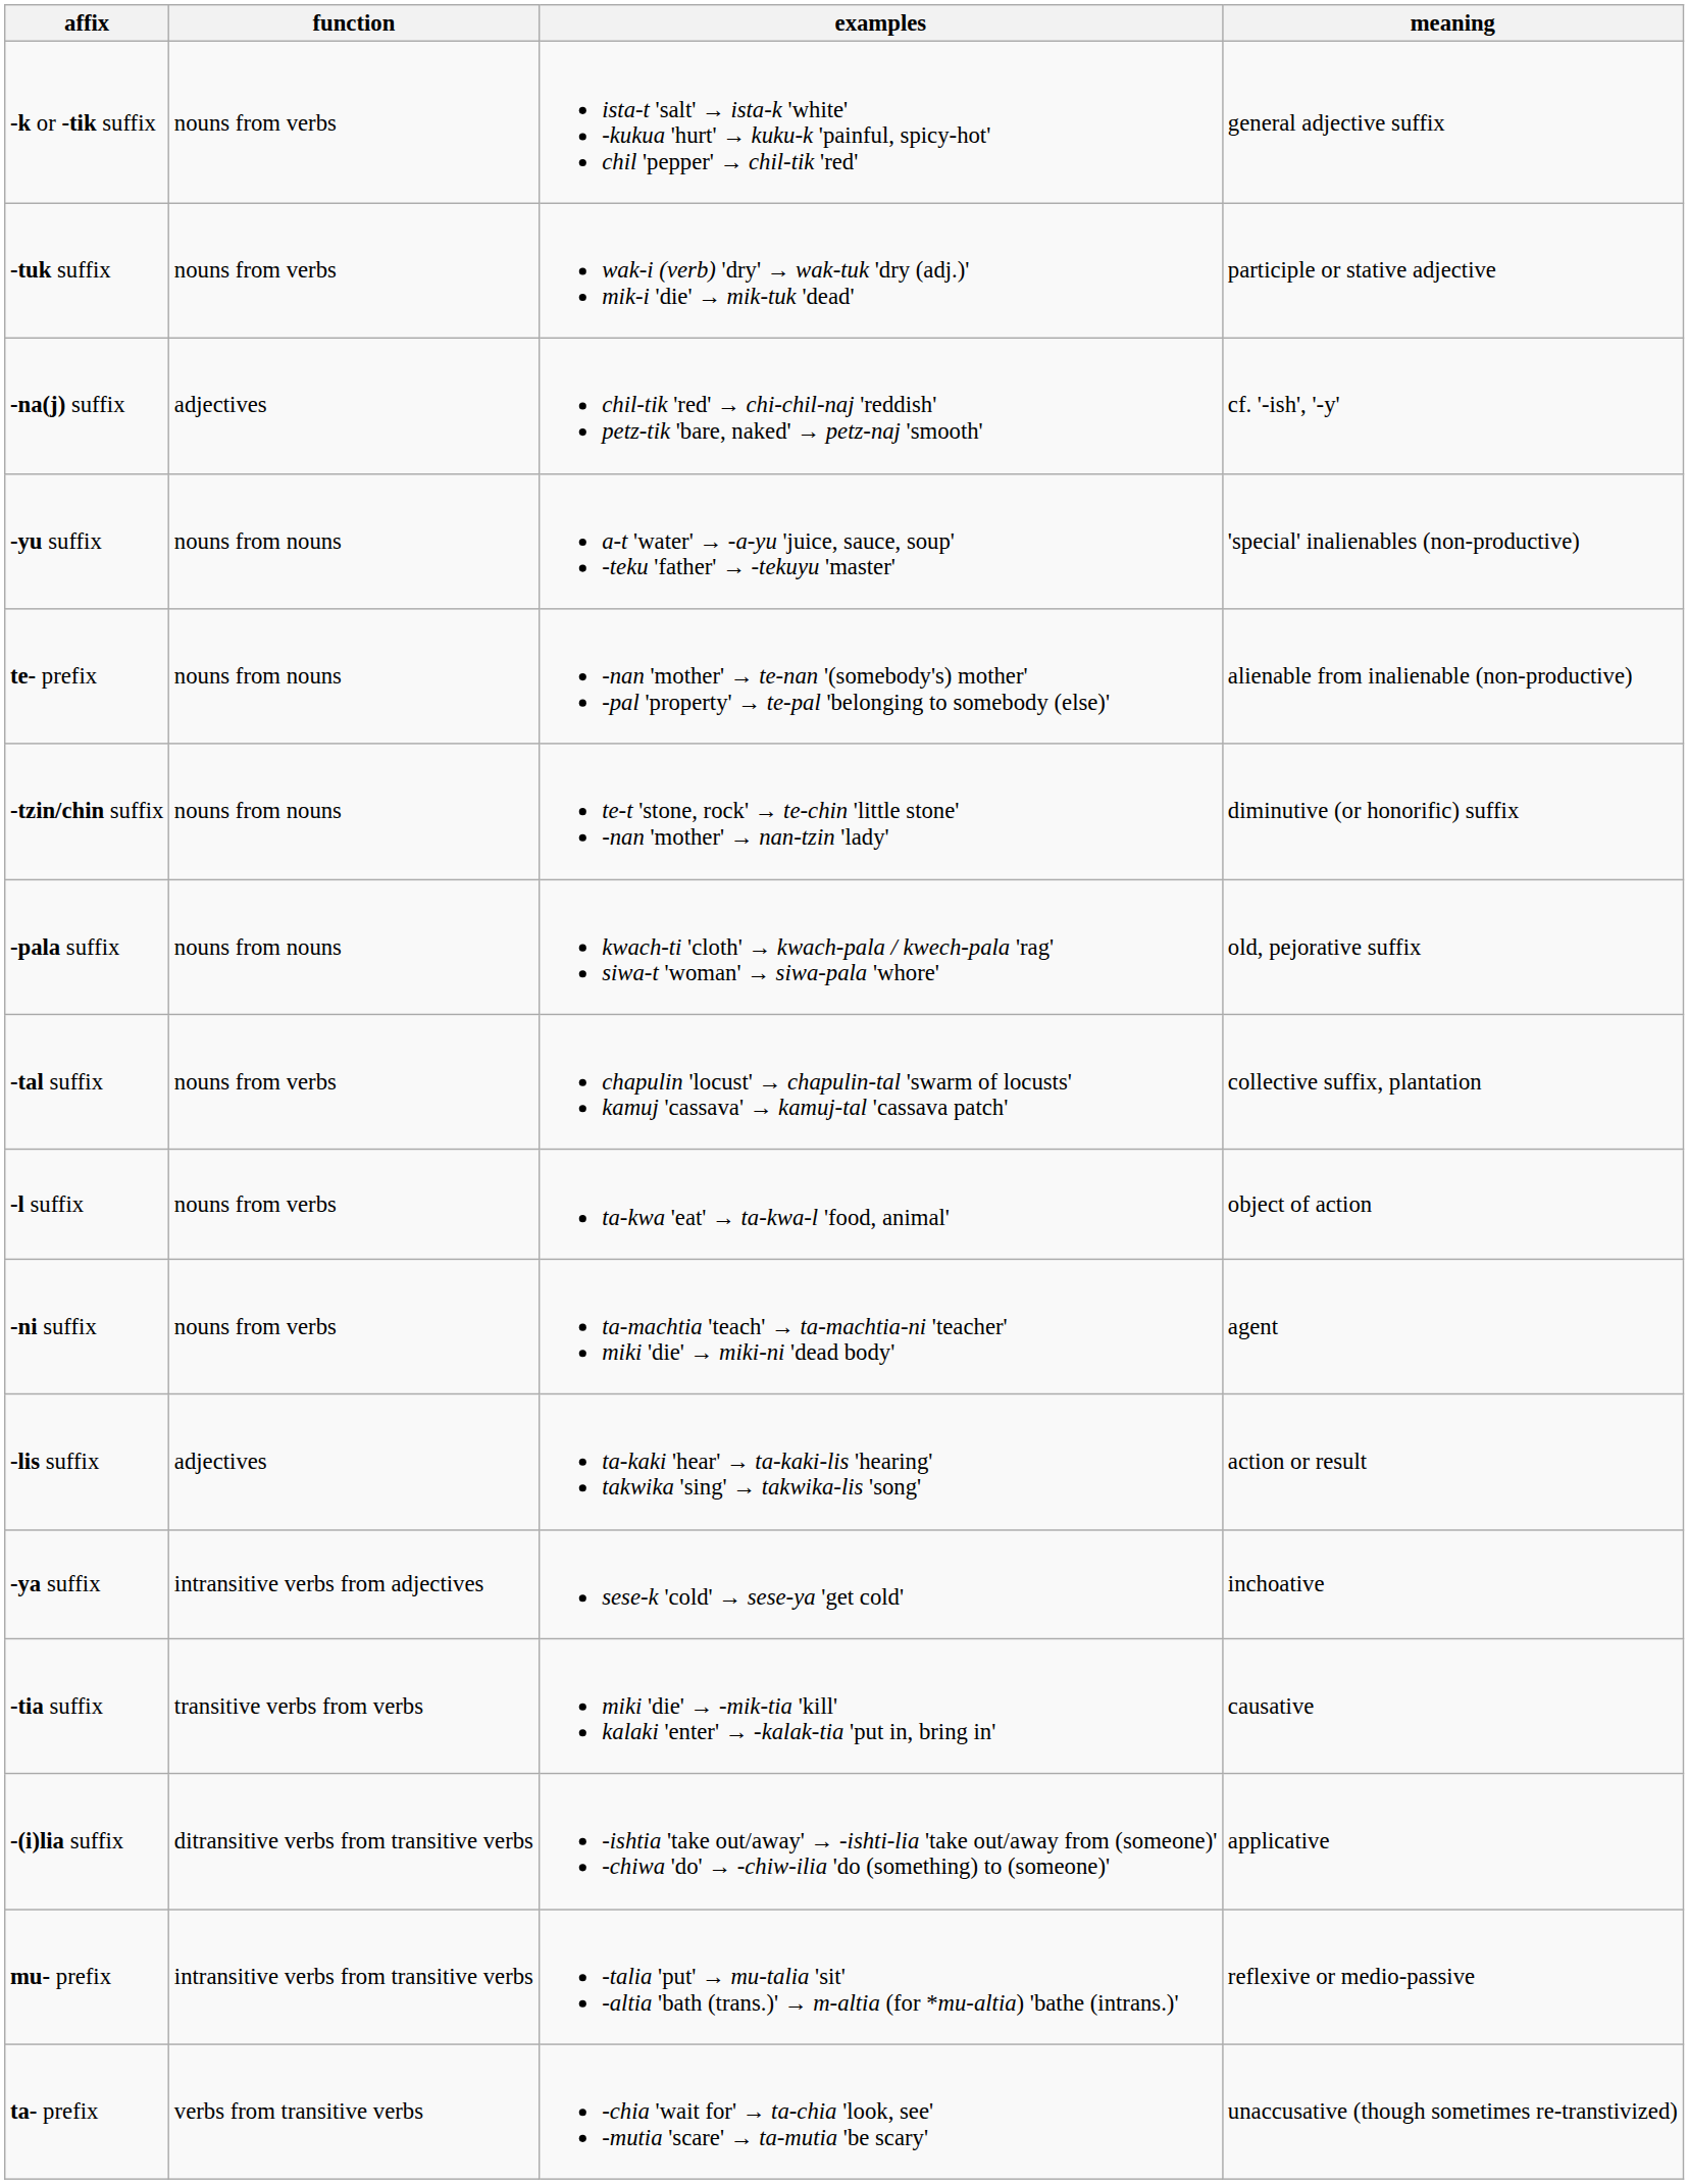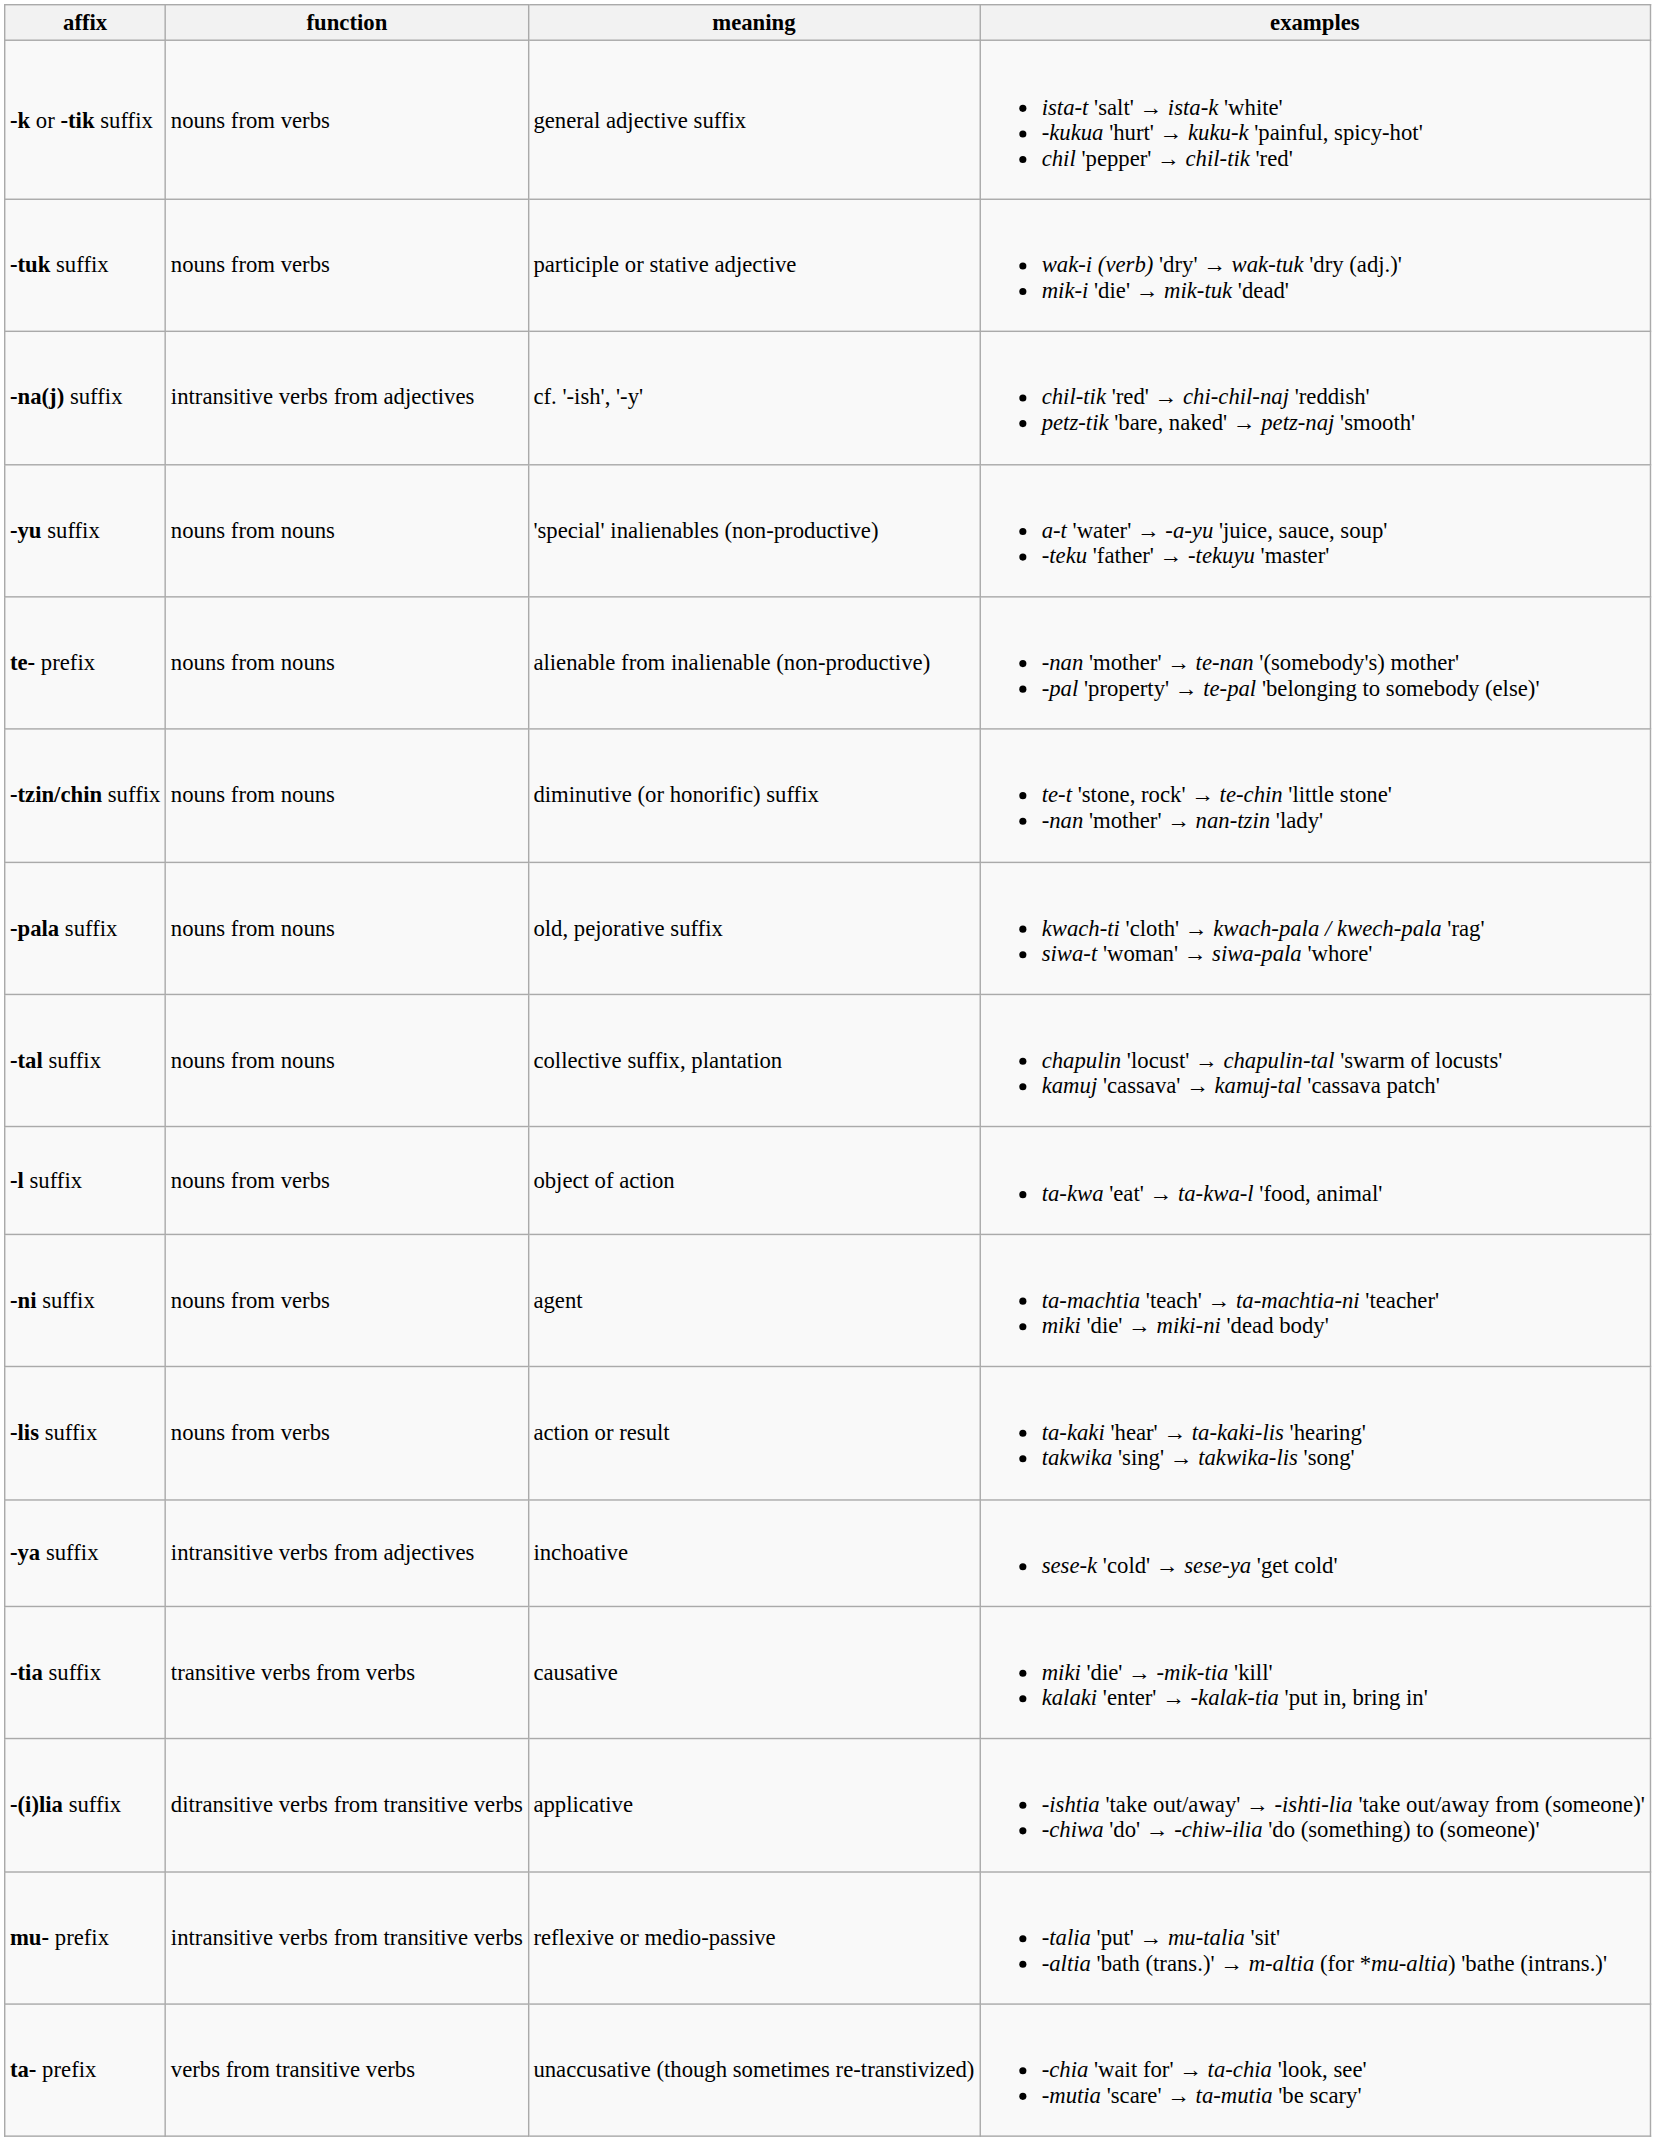 <table class=wikitable>
 <tr>
 <th>affix</th>
 <th>function</th>
+<th>meaning</th>
 <th>examples</th>
-<th>meaning</th>
 </tr>
 <tr>
 <td><strong>-k</strong> or <strong>-tik</strong> suffix</td>
 <td>nouns from verbs</td>
+<td>general adjective suffix</td>
 <td><br><ul><li><em>ista-t</em> 'salt' → <em>ista-k</em> 'white'</li><li><em>-kukua</em> 'hurt' → <em>kuku-k</em> 'painful, spicy-hot'</li><li><em>chil</em> 'pepper' → <em>chil-tik</em> 'red'</li></ul></td>
-<td>general adjective suffix</td>
 </tr>
 <tr>
 <td><strong>-tuk</strong> suffix</td>
 <td>nouns from verbs</td>
+<td>participle or stative adjective</td>
 <td><br><ul><li><em>wak-i (verb)</em> 'dry' → <em>wak-tuk</em> 'dry (adj.)'</li><li><em>mik-i</em> 'die' → <em>mik-tuk</em> 'dead'</li></ul></td>
-<td>participle or stative adjective</td>
 </tr>
 <tr>
 <td><strong>-na(j)</strong> suffix</td>
-<td>adjectives</td>
+<td>intransitive verbs from adjectives</td>
+<td>cf. '-ish', '-y'</td>
 <td><br><ul><li><em>chil-tik</em> 'red' → <em>chi-chil-naj</em> 'reddish'</li><li><em>petz-tik</em> 'bare, naked' → <em>petz-naj</em> 'smooth'</li></ul></td>
-<td>cf. '-ish', '-y'</td>
 </tr>
 <tr>
 <td><strong>-yu</strong> suffix</td>
 <td>nouns from nouns</td>
+<td>'special' inalienables (non-productive)</td>
 <td><br><ul><li><em>a-t</em> 'water' → <em>-a-yu</em> 'juice, sauce, soup'</li><li><em>-teku</em> 'father' → <em>-tekuyu</em> 'master'</li></ul></td>
-<td>'special' inalienables (non-productive)</td>
 </tr>
 <tr>
 <td><strong>te-</strong> prefix</td>
 <td>nouns from nouns</td>
+<td>alienable from inalienable (non-productive)</td>
 <td><br><ul><li><em>-nan</em> 'mother' → <em>te-nan</em> '(somebody's) mother'</li><li><em>-pal</em> 'property' → <em>te-pal</em> 'belonging to somebody (else)'</li></ul></td>
-<td>alienable from inalienable (non-productive)</td>
 </tr>
 <tr>
 <td><strong>-tzin/chin</strong> suffix</td>
 <td>nouns from nouns</td>
+<td>diminutive (or honorific) suffix</td>
 <td><br><ul><li><em>te-t</em> 'stone, rock' → <em>te-chin</em> 'little stone'</li><li><em>-nan</em> 'mother' → <em>nan-tzin</em> 'lady'</li></ul></td>
-<td>diminutive (or honorific) suffix</td>
 </tr>
 <tr>
 <td><strong>-pala</strong> suffix</td>
 <td>nouns from nouns</td>
+<td>old, pejorative suffix</td>
 <td><br><ul><li><em>kwach-ti</em> 'cloth' → <em>kwach-pala / kwech-pala</em> 'rag'</li><li><em>siwa-t</em> 'woman' → <em>siwa-pala</em> 'whore'</li></ul></td>
-<td>old, pejorative suffix</td>
 </tr>
 <tr>
 <td><strong>-tal</strong> suffix</td>
-<td>nouns from verbs</td>
+<td>nouns from nouns</td>
+<td>collective suffix, plantation</td>
 <td><br><ul><li><em>chapulin</em> 'locust' → <em>chapulin-tal</em> 'swarm of locusts'</li><li><em>kamuj</em> 'cassava' → <em>kamuj-tal</em> 'cassava patch'</li></ul></td>
-<td>collective suffix, plantation</td>
 </tr>
 <tr>
 <td><strong>-l</strong> suffix</td>
 <td>nouns from verbs</td>
+<td>object of action</td>
 <td><br><ul><li><em>ta-kwa</em> 'eat' → <em>ta-kwa-l</em> 'food, animal'</li></ul></td>
-<td>object of action</td>
 </tr>
 <tr>
 <td><strong>-ni</strong> suffix</td>
 <td>nouns from verbs</td>
+<td>agent</td>
 <td><br><ul><li><em>ta-machtia</em> 'teach' → <em>ta-machtia-ni</em> 'teacher'</li><li><em>miki</em> 'die' → <em>miki-ni</em> 'dead body'</li></ul></td>
-<td>agent</td>
 </tr>
 <tr>
 <td><strong>-lis</strong> suffix</td>
-<td>adjectives</td>
+<td>nouns from verbs</td>
+<td>action or result</td>
 <td><br><ul><li><em>ta-kaki</em> 'hear' → <em>ta-kaki-lis</em> 'hearing'</li><li><em>takwika</em> 'sing' → <em>takwika-lis</em> 'song'</li></ul></td>
-<td>action or result</td>
 </tr>
 <tr>
 <td><strong>-ya</strong> suffix</td>
 <td>intransitive verbs from adjectives</td>
+<td>inchoative</td>
 <td><br><ul><li><em>sese-k</em> 'cold' → <em>sese-ya</em> 'get cold'</li></ul></td>
-<td>inchoative</td>
 </tr>
 <tr>
 <td><strong>-tia</strong> suffix</td>
 <td>transitive verbs from verbs</td>
+<td>causative</td>
 <td><br><ul><li><em>miki</em> 'die' → <em>-mik-tia</em> 'kill'</li><li><em>kalaki</em> 'enter' → <em>-kalak-tia</em> 'put in, bring in'</li></ul></td>
-<td>causative</td>
 </tr>
 <tr>
 <td><strong>-(i)lia</strong> suffix</td>
 <td>ditransitive verbs from transitive verbs</td>
+<td>applicative</td>
 <td><br><ul><li><em>-ishtia</em> 'take out/away' → <em>-ishti-lia</em> 'take out/away from (someone)'</li><li><em>-chiwa</em> 'do' → <em>-chiw-ilia</em> 'do (something) to (someone)'</li></ul></td>
-<td>applicative</td>
 </tr>
 <tr>
 <td><strong>mu-</strong> prefix</td>
 <td>intransitive verbs from transitive verbs</td>
+<td>reflexive or medio-passive</td>
 <td><br><ul><li><em>-talia</em> 'put' → <em>mu-talia</em> 'sit'</li><li><em>-altia</em> 'bath (trans.)' → <em>m-altia</em> (for *<em>mu-altia</em>) 'bathe (intrans.)'</li></ul></td>
-<td>reflexive or medio-passive</td>
 </tr>
 <tr>
 <td><strong>ta-</strong> prefix</td>
 <td>verbs from transitive verbs</td>
+<td>unaccusative (though sometimes re-transtivized)</td>
 <td><br><ul><li><em>-chia</em> 'wait for' → <em>ta-chia</em> 'look, see'</li><li><em>-mutia</em> 'scare' → <em>ta-mutia</em> 'be scary'</li></ul></td>
-<td>unaccusative (though sometimes re-transtivized)</td>
 </tr>
 </table>
